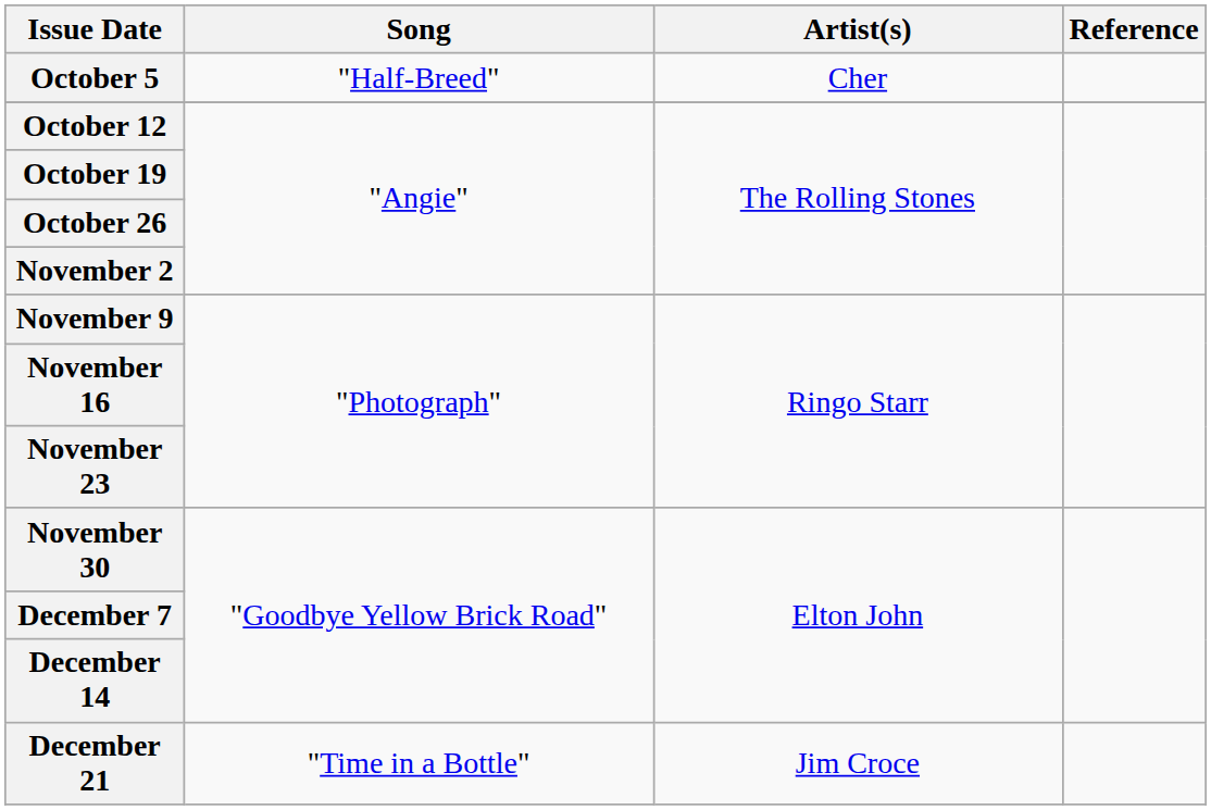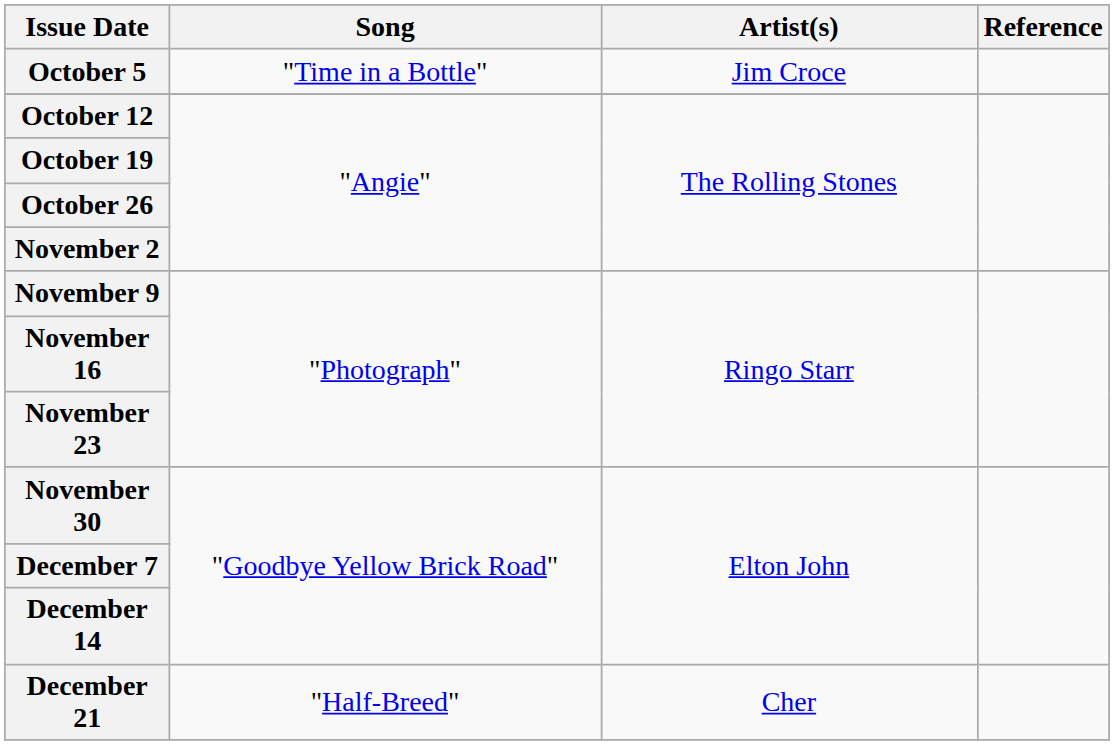 <table class="wikitable plainrowheaders" style="text-align: center" width="50%">
 <tr>
 <th width=15%>Issue Date</th>
 <th width=40%>Song</th>
 <th width=35%>Artist(s)</th>
 <th width=10%>Reference</th>
 </tr>
 <tr>
 <th scope="row">October 5</th>
-<td rowspan="1">"<a href='#'>Half-Breed</a>"</td>
-<td rowspan="1"><a href='#'>Cher</a></td>
+<td>"<a href='#'>Time in a Bottle</a>"</td>
+<td><a href='#'>Jim Croce</a></td>
 <td rowspan="1"></td>
 </tr>
 <tr>
 </tr>
 <tr>
 <th scope="row">October 12</th>
 <td rowspan="4">"<a href='#'>Angie</a>"</td>
 <td rowspan="4"><a href='#'>The Rolling Stones</a></td>
 <td rowspan="4"></td>
 </tr>
 <tr>
 <th scope="row">October 19</th>
 </tr>
 <tr>
 <th scope="row">October 26</th>
 </tr>
 <tr>
 <th scope="row">November 2</th>
 </tr>
 <tr>
 <th scope="row">November 9</th>
 <td rowspan="3">"<a href='#'>Photograph</a>"</td>
 <td rowspan="3"><a href='#'>Ringo Starr</a></td>
 <td rowspan="3"></td>
 </tr>
 <tr>
 <th scope="row">November 16</th>
 </tr>
 <tr>
 <th scope="row">November 23</th>
 </tr>
 <tr>
 <th scope="row">November 30</th>
 <td rowspan="3">"<a href='#'>Goodbye Yellow Brick Road</a>"</td>
 <td rowspan="3"><a href='#'>Elton John</a></td>
 <td rowspan="3"></td>
 </tr>
 <tr>
 <th scope="row">December 7</th>
 </tr>
 <tr>
 <th scope="row">December 14</th>
 </tr>
 <tr>
 <th scope="row">December 21</th>
-<td>"<a href='#'>Time in a Bottle</a>"</td>
-<td><a href='#'>Jim Croce</a></td>
+<td rowspan="1">"<a href='#'>Half-Breed</a>"</td>
+<td rowspan="1"><a href='#'>Cher</a></td>
 <td></td>
 </tr>
 </table>
